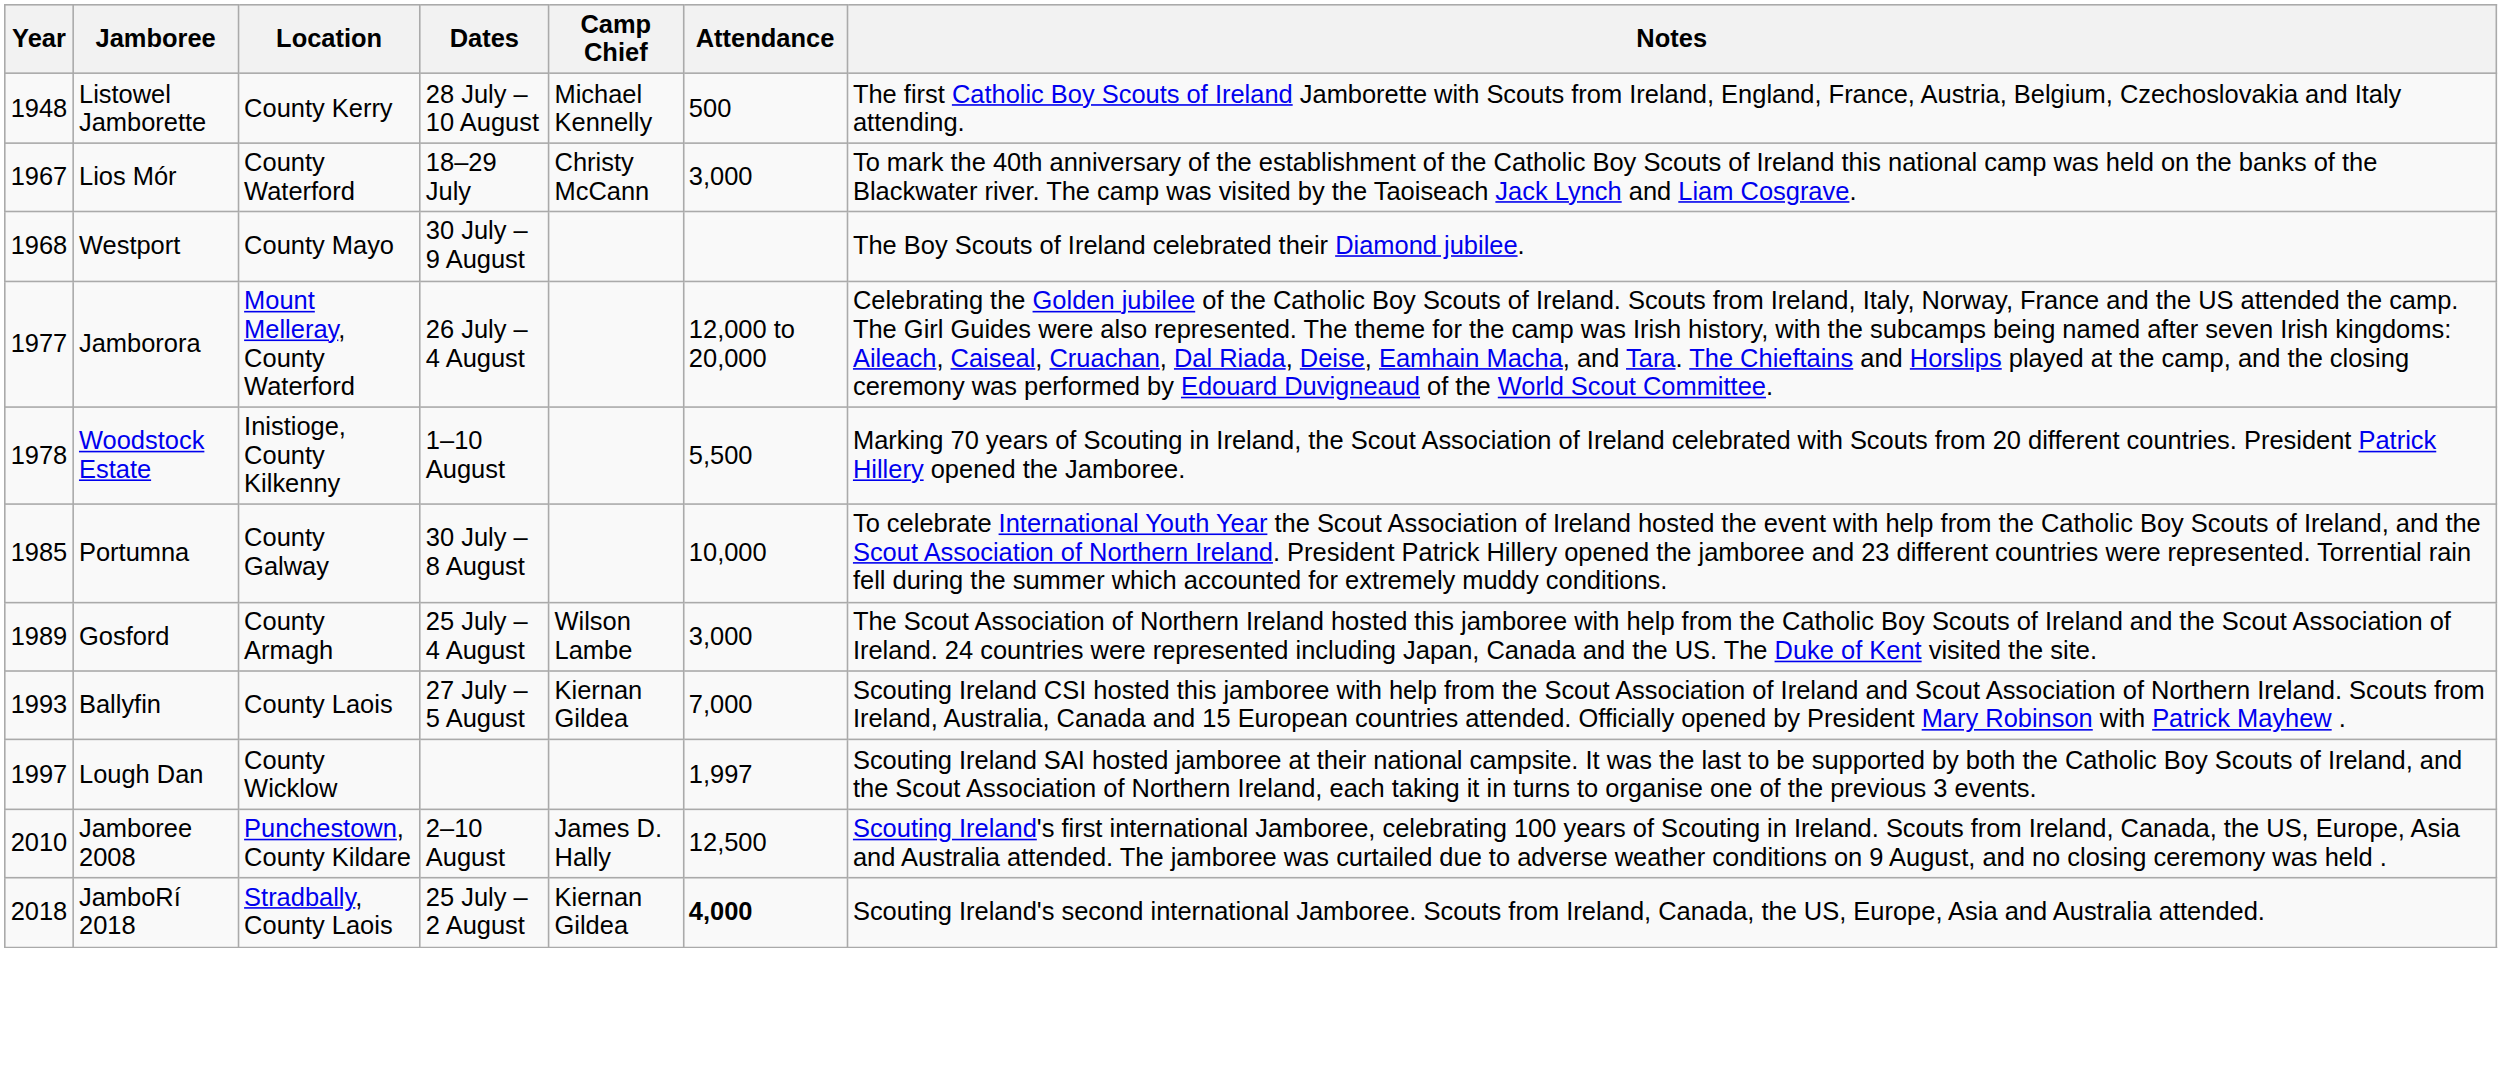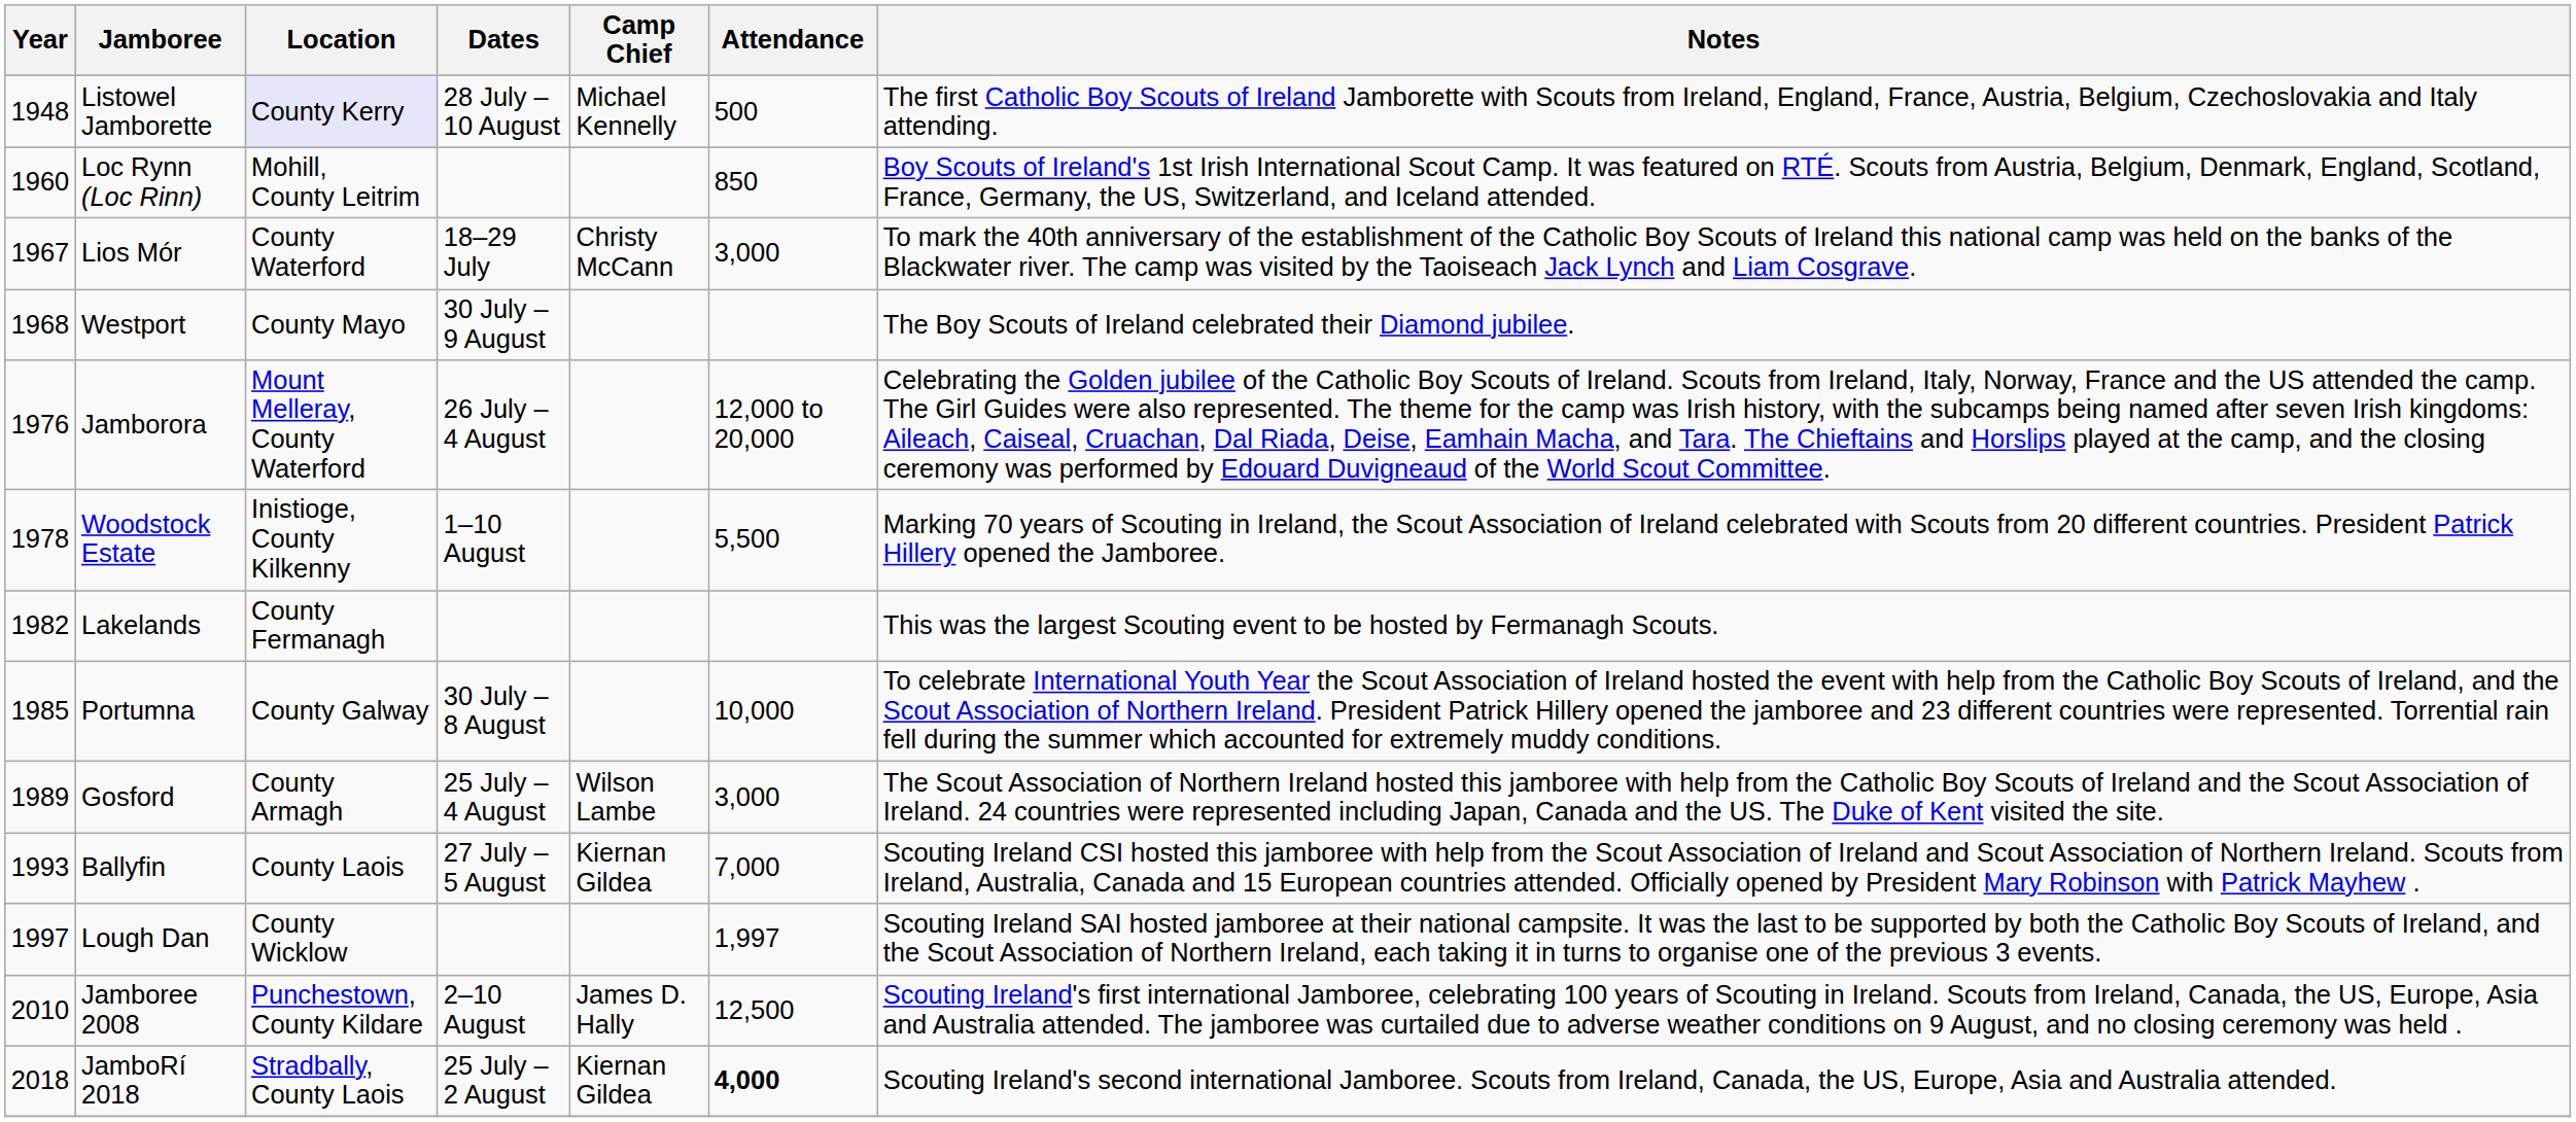 <table class="wikitable">
 <tr>
 <th>Year</th>
 <th>Jamboree</th>
 <th>Location</th>
 <th>Dates</th>
 <th>Camp Chief</th>
 <th>Attendance</th>
 <th>Notes</th>
 </tr>
 <tr>
 <td>1948</td>
 <td>Listowel Jamborette</td>
-<td>County Kerry</td>
+<td style="background: lavender;">County Kerry</td>
 <td>28 July – 10 August</td>
 <td>Michael Kennelly</td>
 <td>500</td>
 <td>The first <a href='#'>Catholic Boy Scouts of Ireland</a> Jamborette with Scouts from Ireland, England, France, Austria, Belgium, Czechoslovakia and Italy attending.</td>
+</tr>
+<tr>
+<td>1960</td>
+<td>Loc Rynn<br><em>(Loc Rinn)</em></td>
+<td>Mohill,<br>County Leitrim</td>
+<td></td>
+<td></td>
+<td>850</td>
+<td><a href='#'>Boy Scouts of Ireland's</a> 1st Irish International Scout Camp. It was featured on <a href='#'>RTÉ</a>. Scouts from Austria, Belgium, Denmark, England, Scotland, France, Germany, the US, Switzerland, and Iceland attended.</td>
 </tr>
 <tr>
 <td>1967</td>
 <td>Lios Mór</td>
 <td>County Waterford</td>
 <td>18–29 July</td>
 <td>Christy McCann</td>
 <td>3,000</td>
 <td>To mark the 40th anniversary of the establishment of the Catholic Boy Scouts of Ireland this national camp was held on the banks of the Blackwater river. The camp was visited by the Taoiseach <a href='#'>Jack Lynch</a> and <a href='#'>Liam Cosgrave</a>.</td>
 </tr>
 <tr>
 <td>1968</td>
 <td>Westport</td>
 <td>County Mayo</td>
 <td>30 July – 9 August</td>
 <td></td>
 <td></td>
 <td>The Boy Scouts of Ireland celebrated their <a href='#'>Diamond jubilee</a>.</td>
 </tr>
 <tr>
-<td>1977</td>
+<td>1976</td>
 <td>Jamborora</td>
 <td><a href='#'>Mount Melleray</a>,<br>County Waterford</td>
 <td>26 July – 4 August</td>
 <td></td>
 <td>12,000 to 20,000</td>
 <td>Celebrating the <a href='#'>Golden jubilee</a> of the Catholic Boy Scouts of Ireland. Scouts from Ireland, Italy, Norway, France and the US attended the camp. The Girl Guides were also represented. The theme for the camp was Irish history, with the subcamps being named after seven Irish kingdoms: <a href='#'>Aileach</a>, <a href='#'>Caiseal</a>, <a href='#'>Cruachan</a>, <a href='#'>Dal Riada</a>, <a href='#'>Deise</a>, <a href='#'>Eamhain Macha</a>, and <a href='#'>Tara</a>. <a href='#'>The Chieftains</a> and <a href='#'>Horslips</a> played at the camp, and the closing ceremony was performed by <a href='#'>Edouard Duvigneaud</a> of the <a href='#'>World Scout Committee</a>.</td>
 </tr>
 <tr>
 <td>1978</td>
 <td><a href='#'>Woodstock Estate</a></td>
 <td>Inistioge,<br>County Kilkenny</td>
 <td>1–10 August</td>
 <td></td>
 <td>5,500</td>
 <td>Marking 70 years of Scouting in Ireland, the Scout Association of Ireland celebrated with Scouts from 20 different countries. President <a href='#'>Patrick Hillery</a> opened the Jamboree.</td>
+</tr>
+<tr>
+<td>1982</td>
+<td>Lakelands</td>
+<td>County Fermanagh</td>
+<td></td>
+<td></td>
+<td></td>
+<td>This was the largest Scouting event to be hosted by Fermanagh Scouts.</td>
 </tr>
 <tr>
 <td>1985</td>
 <td>Portumna</td>
 <td>County Galway</td>
 <td>30 July – 8 August</td>
 <td></td>
 <td>10,000</td>
 <td>To celebrate <a href='#'>International Youth Year</a> the Scout Association of Ireland hosted the event with help from the Catholic Boy Scouts of Ireland, and the <a href='#'>Scout Association of Northern Ireland</a>. President Patrick Hillery opened the jamboree and 23 different countries were represented. Torrential rain fell during the summer which accounted for extremely muddy conditions. </td>
 </tr>
 <tr>
 <td>1989</td>
 <td>Gosford</td>
 <td>County Armagh</td>
 <td>25 July – 4 August</td>
 <td>Wilson Lambe</td>
 <td>3,000</td>
 <td>The Scout Association of Northern Ireland hosted this jamboree with help from the Catholic Boy Scouts of Ireland and the Scout Association of Ireland. 24 countries were represented including Japan, Canada and the US. The <a href='#'>Duke of Kent</a> visited the site.</td>
 </tr>
 <tr>
 <td>1993</td>
 <td>Ballyfin</td>
 <td>County Laois</td>
 <td>27 July – 5 August</td>
 <td>Kiernan Gildea</td>
 <td>7,000</td>
 <td>Scouting Ireland CSI hosted this jamboree with help from the Scout Association of Ireland and Scout Association of Northern Ireland. Scouts from Ireland, Australia, Canada and 15 European countries attended. Officially opened by President <a href='#'>Mary Robinson</a> with <a href='#'>Patrick Mayhew</a> .</td>
 </tr>
 <tr>
 <td>1997</td>
 <td>Lough Dan</td>
 <td>County Wicklow</td>
 <td></td>
 <td></td>
 <td>1,997</td>
 <td>Scouting Ireland SAI hosted jamboree at their national campsite. It was the last to be supported by both the Catholic Boy Scouts of Ireland, and the Scout Association of Northern Ireland, each taking it in turns to organise one of the previous 3 events. </td>
 </tr>
 <tr>
 <td>2010</td>
 <td>Jamboree 2008</td>
 <td><a href='#'>Punchestown</a>,<br>County Kildare</td>
 <td>2–10 August</td>
 <td>James D. Hally</td>
 <td>12,500</td>
 <td><a href='#'>Scouting Ireland</a>'s first international Jamboree, celebrating 100 years of Scouting in Ireland. Scouts from Ireland, Canada, the US, Europe, Asia and Australia attended. The jamboree was curtailed due to adverse weather conditions on 9 August, and no closing ceremony was held .</td>
 </tr>
 <tr>
 <td>2018</td>
 <td>JamboRí 2018</td>
 <td><a href='#'>Stradbally</a>,<br>County Laois</td>
 <td>25 July – 2 August</td>
 <td>Kiernan Gildea</td>
 <td><strong>4,000</strong></td>
 <td>Scouting Ireland's second international Jamboree. Scouts from Ireland, Canada, the US, Europe, Asia and Australia attended.</td>
 </tr>
 <tr>
 </tr>
 </table>
